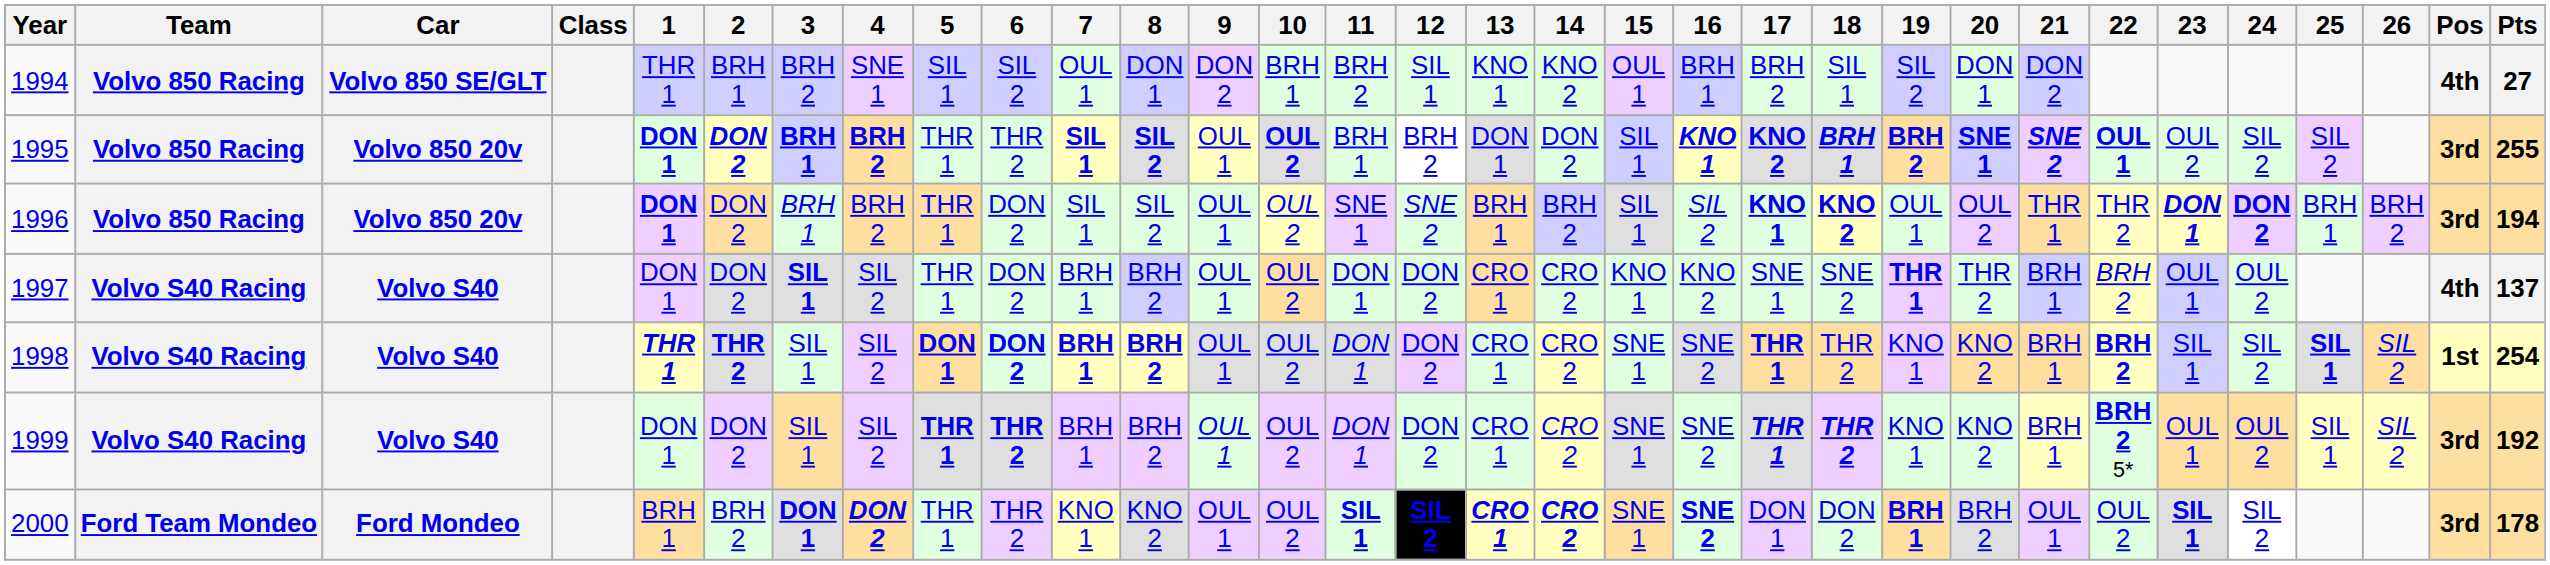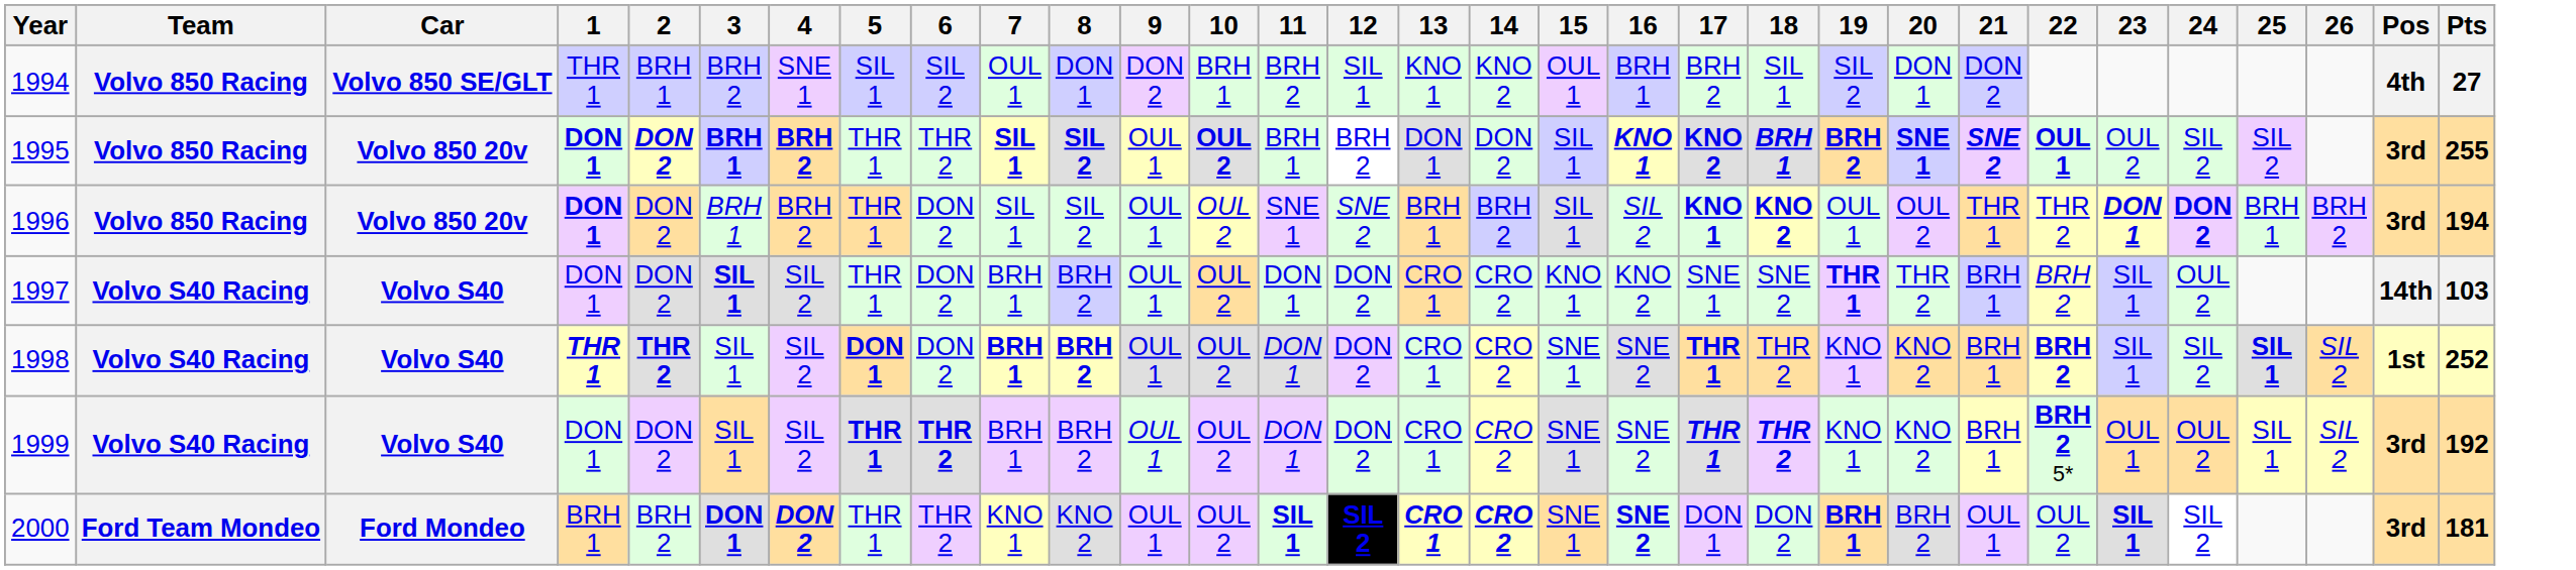 <table class="wikitable" style="text-align:center; font-size:85%">
 <tr>
 <th>Year</th>
 <th>Team</th>
 <th>Car</th>
-<th>Class</th>
 <th>1</th>
 <th>2</th>
 <th>3</th>
 <th>4</th>
 <th>5</th>
 <th>6</th>
 <th>7</th>
 <th>8</th>
 <th>9</th>
 <th>10</th>
 <th>11</th>
 <th>12</th>
 <th>13</th>
 <th>14</th>
 <th>15</th>
 <th>16</th>
 <th>17</th>
 <th>18</th>
 <th>19</th>
 <th>20</th>
 <th>21</th>
 <th>22</th>
 <th>23</th>
 <th>24</th>
 <th>25</th>
 <th>26</th>
 <th>Pos</th>
 <th>Pts</th>
 </tr>
 <tr>
 <td><a href='#'>1994</a></td>
 <th nowrap><a href='#'>Volvo 850 Racing</a></th>
 <th nowrap><a href='#'>Volvo 850 SE/GLT</a></th>
-<th></th>
 <td style="background:#CFCFFF;"><a href='#'>THR<br>1</a><br></td>
 <td style="background:#CFCFFF;"><a href='#'>BRH<br>1</a><br></td>
 <td style="background:#CFCFFF;"><a href='#'>BRH<br>2</a><br></td>
 <td style="background:#EFCFFF;"><a href='#'>SNE<br>1</a><br></td>
 <td style="background:#CFCFFF;"><a href='#'>SIL<br>1</a><br></td>
 <td style="background:#CFCFFF;"><a href='#'>SIL<br>2</a><br></td>
 <td style="background:#DFFFDF;"><a href='#'>OUL<br>1</a><br></td>
 <td style="background:#CFCFFF;"><a href='#'>DON<br>1</a><br></td>
 <td style="background:#EFCFFF;"><a href='#'>DON<br>2</a><br></td>
 <td style="background:#DFFFDF;"><a href='#'>BRH<br>1</a><br></td>
 <td style="background:#DFFFDF;"><a href='#'>BRH<br>2</a><br></td>
 <td style="background:#DFFFDF;"><a href='#'>SIL<br>1</a><br></td>
 <td style="background:#DFFFDF;"><a href='#'>KNO<br>1</a><br></td>
 <td style="background:#DFFFDF;"><a href='#'>KNO<br>2</a><br></td>
 <td style="background:#EFCFFF;"><a href='#'>OUL<br>1</a><br></td>
 <td style="background:#CFCFFF;"><a href='#'>BRH<br>1</a><br></td>
 <td style="background:#DFFFDF;"><a href='#'>BRH<br>2</a><br></td>
 <td style="background:#DFFFDF;"><a href='#'>SIL<br>1</a><br></td>
 <td style="background:#CFCFFF;"><a href='#'>SIL<br>2</a><br></td>
 <td style="background:#DFFFDF;"><a href='#'>DON<br>1</a><br></td>
 <td style="background:#CFCFFF;"><a href='#'>DON<br>2</a><br></td>
 <td></td>
 <td></td>
 <td></td>
 <td></td>
 <td></td>
 <th>4th</th>
 <th>27</th>
 </tr>
 <tr>
 <td><a href='#'>1995</a></td>
 <th nowrap><a href='#'>Volvo 850 Racing</a></th>
 <th nowrap><a href='#'>Volvo 850 20v</a></th>
-<th></th>
 <td style="background:#DFFFDF;"><strong><a href='#'>DON<br>1</a></strong><br></td>
 <td style="background:#FFFFBF;"><strong><em><a href='#'>DON<br>2</a></em></strong><br></td>
 <td style="background:#CFCFFF;"><strong><a href='#'>BRH<br>1</a></strong><br></td>
 <td style="background:#FFDF9F;"><strong><a href='#'>BRH<br>2</a></strong><br></td>
 <td style="background:#DFFFDF;"><a href='#'>THR<br>1</a><br></td>
 <td style="background:#DFFFDF;"><a href='#'>THR<br>2</a><br></td>
 <td style="background:#FFFFBF;"><strong><a href='#'>SIL<br>1</a></strong><br></td>
 <td style="background:#DFDFDF;"><strong><a href='#'>SIL<br>2</a></strong><br></td>
 <td style="background:#FFFFBF;"><a href='#'>OUL<br>1</a><br></td>
 <td style="background:#DFDFDF;"><strong><a href='#'>OUL<br>2</a></strong><br></td>
 <td style="background:#DFFFDF;"><a href='#'>BRH<br>1</a><br></td>
 <td style="background:#FFFFFF;"><a href='#'>BRH<br>2</a><br></td>
 <td style="background:#DFDFDF;"><a href='#'>DON<br>1</a><br></td>
 <td style="background:#DFFFDF;"><a href='#'>DON<br>2</a><br></td>
 <td style="background:#CFCFFF;"><a href='#'>SIL<br>1</a><br></td>
 <td style="background:#FFFFBF;"><strong><em><a href='#'>KNO<br>1</a></em></strong><br></td>
 <td style="background:#DFDFDF;"><strong><a href='#'>KNO<br>2</a></strong><br></td>
 <td style="background:#DFDFDF;"><strong><em><a href='#'>BRH<br>1</a></em></strong><br></td>
 <td style="background:#FFDF9F;"><strong><a href='#'>BRH<br>2</a></strong><br></td>
 <td style="background:#CFCFFF;"><strong><a href='#'>SNE<br>1</a></strong><br></td>
 <td style="background:#EFCFFF;"><strong><em><a href='#'>SNE<br>2</a></em></strong><br></td>
 <td style="background:#DFFFDF;"><strong><a href='#'>OUL<br>1</a><br></strong></td>
 <td style="background:#DFFFDF;"><a href='#'>OUL<br>2</a><br></td>
 <td style="background:#DFFFDF;"><a href='#'>SIL<br>2</a><br></td>
 <td style="background:#EFCFFF;"><a href='#'>SIL<br>2</a><br></td>
 <td></td>
 <td style="background:#FFDF9F;"><strong>3rd</strong></td>
 <td style="background:#FFDF9F;"><strong>255</strong></td>
 </tr>
 <tr>
 <td><a href='#'>1996</a></td>
 <th nowrap><a href='#'>Volvo 850 Racing</a></th>
 <th nowrap><a href='#'>Volvo 850 20v</a></th>
-<th></th>
 <td style="background:#EFCFFF;"><strong><a href='#'>DON<br>1</a></strong><br></td>
 <td style="background:#FFDF9F;"><a href='#'>DON<br>2</a><br></td>
 <td style="background:#DFFFDF;"><em><a href='#'>BRH<br>1</a></em><br></td>
 <td style="background:#FFDF9F;"><a href='#'>BRH<br>2</a><br></td>
 <td style="background:#FFDF9F;"><a href='#'>THR<br>1</a><br></td>
 <td style="background:#DFFFDF;"><a href='#'>DON<br>2</a><br></td>
 <td style="background:#DFFFDF;"><a href='#'>SIL<br>1</a><br></td>
 <td style="background:#DFFFDF;"><a href='#'>SIL<br>2</a><br></td>
 <td style="background:#DFFFDF;"><a href='#'>OUL<br>1</a><br></td>
 <td style="background:#FFFFBF;"><em><a href='#'>OUL<br>2</a></em><br></td>
 <td style="background:#EFCFFF;"><a href='#'>SNE<br>1</a><br></td>
 <td style="background:#DFFFDF;"><em><a href='#'>SNE<br>2</a></em><br></td>
 <td style="background:#FFDF9F;"><a href='#'>BRH<br>1</a><br></td>
 <td style="background:#CFCFFF;"><a href='#'>BRH<br>2</a><br></td>
 <td style="background:#DFDFDF;"><a href='#'>SIL<br>1</a><br></td>
 <td style="background:#DFFFDF;"><em><a href='#'>SIL<br>2</a></em><br></td>
 <td style="background:#DFFFDF;"><strong><a href='#'>KNO<br>1</a></strong><br></td>
 <td style="background:#FFFFBF;"><strong><a href='#'>KNO<br>2</a></strong><br></td>
 <td style="background:#DFFFDF;"><a href='#'>OUL<br>1</a><br></td>
 <td style="background:#EFCFFF;"><a href='#'>OUL<br>2</a><br></td>
 <td style="background:#FFDF9F;"><a href='#'>THR<br>1</a><br></td>
 <td style="background:#FFFFBF;"><a href='#'>THR<br>2</a><br></td>
 <td style="background:#FFFFBF;"><strong><em><a href='#'>DON<br>1</a></em></strong><br></td>
 <td style="background:#EFCFFF;"><strong><a href='#'>DON<br>2</a></strong><br></td>
 <td style="background:#DFFFDF;"><a href='#'>BRH<br>1</a><br></td>
 <td style="background:#EFCFFF;"><a href='#'>BRH<br>2</a><br></td>
 <td style="background:#FFDF9F;"><strong>3rd</strong></td>
 <td style="background:#FFDF9F;"><strong>194</strong></td>
 </tr>
 <tr>
 <td><a href='#'>1997</a></td>
 <th nowrap><a href='#'>Volvo S40 Racing</a></th>
 <th nowrap><a href='#'>Volvo S40</a></th>
-<th></th>
 <td style="background:#EFCFFF;"><a href='#'>DON<br>1</a><br></td>
 <td style="background:#DFDFDF;"><a href='#'>DON<br>2</a><br></td>
 <td style="background:#DFDFDF;"><strong><a href='#'>SIL<br>1</a><br></strong></td>
 <td style="background:#DFDFDF;"><a href='#'>SIL<br>2</a><br></td>
 <td style="background:#DFFFDF;"><a href='#'>THR<br>1</a><br></td>
 <td style="background:#DFFFDF;"><a href='#'>DON<br>2</a><br></td>
 <td style="background:#DFFFDF;"><a href='#'>BRH<br>1</a><br></td>
 <td style="background:#CFCFFF;"><a href='#'>BRH<br>2</a><br></td>
 <td style="background:#DFFFDF;"><a href='#'>OUL<br>1</a><br></td>
 <td style="background:#FFDF9F;"><a href='#'>OUL<br>2</a><br></td>
 <td style="background:#DFFFDF;"><a href='#'>DON<br>1</a><br></td>
 <td style="background:#DFFFDF;"><a href='#'>DON<br>2</a><br></td>
 <td style="background:#FFDF9F;"><a href='#'>CRO<br>1</a><br></td>
 <td style="background:#DFFFDF;"><a href='#'>CRO<br>2</a><br></td>
 <td style="background:#DFFFDF;"><a href='#'>KNO<br>1</a><br></td>
 <td style="background:#DFFFDF;"><a href='#'>KNO<br>2</a><br></td>
 <td style="background:#DFFFDF;"><a href='#'>SNE<br>1</a><br></td>
 <td style="background:#DFFFDF;"><a href='#'>SNE<br>2</a><br></td>
 <td style="background:#EFCFFF;"><strong><a href='#'>THR<br>1</a></strong><br></td>
 <td style="background:#DFFFDF;"><a href='#'>THR<br>2</a><br></td>
 <td style="background:#CFCFFF;"><a href='#'>BRH<br>1</a><br></td>
 <td style="background:#FFFFBF;"><em><a href='#'>BRH<br>2</a></em><br></td>
-<td style="background:#CFCFFF;"><a href='#'>OUL<br>1</a><br></td>
+<td style="background:#CFCFFF;"><a href='#'>SIL<br>1</a><br></td>
 <td style="background:#DFFFDF;"><a href='#'>OUL<br>2</a><br></td>
 <td></td>
 <td></td>
-<th>4th</th>
-<th>137</th>
+<th>14th</th>
+<th>103</th>
 </tr>
 <tr>
 <td><a href='#'>1998</a></td>
 <th nowrap><a href='#'>Volvo S40 Racing</a></th>
 <th nowrap><a href='#'>Volvo S40</a></th>
-<th></th>
 <td style="background:#FFFFBF;"><strong><em><a href='#'>THR<br>1</a></em></strong><br></td>
 <td style="background:#DFDFDF;"><strong><a href='#'>THR<br>2</a></strong><br></td>
 <td style="background:#DFFFDF;"><a href='#'>SIL<br>1</a><br></td>
 <td style="background:#EFCFFF;"><a href='#'>SIL<br>2</a><br></td>
 <td style="background:#FFDF9F;"><strong><a href='#'>DON<br>1</a></strong><br></td>
-<td style="background:#DFFFDF;"><strong><a href='#'>DON<br>2</a><br></strong></td>
+<td style="background:#DFFFDF;"><a href='#'>DON<br>2</a><br></td>
 <td style="background:#FFFFBF;"><strong><a href='#'>BRH<br>1</a></strong><br></td>
 <td style="background:#FFFFBF;"><strong><a href='#'>BRH<br>2</a></strong><br></td>
 <td style="background:#DFDFDF;"><a href='#'>OUL<br>1</a><br></td>
 <td style="background:#DFDFDF;"><a href='#'>OUL<br>2</a><br></td>
 <td style="background:#DFDFDF;"><em><a href='#'>DON<br>1</a></em><br></td>
 <td style="background:#EFCFFF;"><a href='#'>DON<br>2</a><br></td>
 <td style="background:#DFFFDF;"><a href='#'>CRO<br>1</a><br></td>
 <td style="background:#FFFFBF;"><a href='#'>CRO<br>2</a><br></td>
 <td style="background:#DFFFDF;"><a href='#'>SNE<br>1</a><br></td>
 <td style="background:#DFDFDF;"><a href='#'>SNE<br>2</a><br></td>
 <td style="background:#FFDF9F;"><strong><a href='#'>THR<br>1</a></strong><br></td>
 <td style="background:#FFDF9F;"><a href='#'>THR<br>2</a><br></td>
 <td style="background:#EFCFFF;"><a href='#'>KNO<br>1</a><br></td>
 <td style="background:#FFDF9F;"><a href='#'>KNO<br>2</a><br></td>
 <td style="background:#FFDF9F;"><a href='#'>BRH<br>1</a><br></td>
 <td style="background:#FFFFBF;"><strong><a href='#'>BRH<br>2</a></strong><br></td>
 <td style="background:#CFCFFF;"><a href='#'>SIL<br>1</a><br></td>
 <td style="background:#DFFFDF;"><a href='#'>SIL<br>2</a><br></td>
 <td style="background:#DFDFDF;"><strong><a href='#'>SIL<br>1</a></strong><br></td>
 <td style="background:#FFDF9F;"><em><a href='#'>SIL<br>2</a></em><br></td>
 <td style="background:#FFFFBF;"><strong>1st</strong></td>
-<td style="background:#FFFFBF;"><strong>254</strong></td>
+<td style="background:#FFFFBF;"><strong>252</strong></td>
 </tr>
 <tr>
 <td><a href='#'>1999</a></td>
 <th nowrap><a href='#'>Volvo S40 Racing</a></th>
 <th nowrap><a href='#'>Volvo S40</a></th>
-<th></th>
 <td style="background:#DFFFDF;"><a href='#'>DON<br>1</a><br></td>
 <td style="background:#EFCFFF;"><a href='#'>DON<br>2</a><br></td>
 <td style="background:#FFDF9F;"><a href='#'>SIL<br>1</a><br></td>
 <td style="background:#EFCFFF;"><a href='#'>SIL<br>2</a><br></td>
 <td style="background:#DFDFDF;"><strong><a href='#'>THR<br>1</a></strong><br></td>
 <td style="background:#DFDFDF;"><strong><a href='#'>THR<br>2</a></strong><br></td>
 <td style="background:#EFCFFF;"><a href='#'>BRH<br>1</a><br></td>
 <td style="background:#EFCFFF;"><a href='#'>BRH<br>2</a><br></td>
 <td style="background:#DFFFDF;"><em><a href='#'>OUL<br>1</a></em><br></td>
 <td style="background:#EFCFFF;"><a href='#'>OUL<br>2</a><br></td>
 <td style="background:#EFCFFF;"><em><a href='#'>DON<br>1</a></em><br></td>
 <td style="background:#DFFFDF;"><a href='#'>DON<br>2</a><br></td>
 <td style="background:#DFFFDF;"><a href='#'>CRO<br>1</a><br></td>
 <td style="background:#FFFFBF;"><em><a href='#'>CRO<br>2</a></em><br></td>
 <td style="background:#DFDFDF;"><a href='#'>SNE<br>1</a><br></td>
 <td style="background:#DFFFDF;"><a href='#'>SNE<br>2</a><br></td>
 <td style="background:#DFDFDF;"><strong><em><a href='#'>THR<br>1</a></em></strong><br></td>
 <td style="background:#EFCFFF;"><strong><em><a href='#'>THR<br>2</a></em></strong><br></td>
 <td style="background:#DFFFDF;"><a href='#'>KNO<br>1</a><br></td>
 <td style="background:#DFFFDF;"><a href='#'>KNO<br>2</a><br></td>
 <td style="background:#FFFFBF;"><a href='#'>BRH<br>1</a><br></td>
 <td style="background:#DFFFDF;"><strong><a href='#'>BRH<br>2</a></strong><br><small>5*</small></td>
 <td style="background:#FFDF9F;"><a href='#'>OUL<br>1</a><br></td>
 <td style="background:#FFDF9F;"><a href='#'>OUL<br>2</a><br></td>
 <td style="background:#FFFFBF;"><a href='#'>SIL<br>1</a><br></td>
 <td style="background:#FFFFBF;"><em><a href='#'>SIL<br>2</a></em><br></td>
 <td style="background:#FFDF9F;"><strong>3rd</strong></td>
 <td style="background:#FFDF9F;"><strong>192</strong></td>
 </tr>
 <tr>
 <td><a href='#'>2000</a></td>
 <th nowrap><a href='#'>Ford Team Mondeo</a></th>
 <th nowrap><a href='#'>Ford Mondeo</a></th>
-<th><span></span></th>
 <td style="background:#FFDF9F;"><a href='#'>BRH<br>1</a><br></td>
 <td style="background:#DFFFDF;"><a href='#'>BRH<br>2</a><br></td>
 <td style="background:#DFDFDF;"><strong><a href='#'>DON<br>1</a></strong><br></td>
 <td style="background:#FFDF9F;"><strong><em><a href='#'>DON<br>2</a></em></strong><br></td>
 <td style="background:#DFFFDF;"><a href='#'>THR<br>1</a><br></td>
 <td style="background:#EFCFFF;"><a href='#'>THR<br>2</a><br></td>
 <td style="background:#FFFFBF;"><a href='#'>KNO<br>1</a><br></td>
 <td style="background:#DFDFDF;"><a href='#'>KNO<br>2</a><br></td>
 <td style="background:#EFCFFF;"><a href='#'>OUL<br>1</a><br></td>
 <td style="background:#EFCFFF;"><a href='#'>OUL<br>2</a><br></td>
 <td style="background:#DFFFDF;"><strong><a href='#'>SIL<br>1</a></strong><br></td>
 <td style="background:#000000; color:white"><strong><a href='#'><span>SIL<br>2</span></a></strong><br></td>
 <td style="background:#FFFFBF;"><strong><em><a href='#'>CRO<br>1</a></em></strong><br></td>
 <td style="background:#FFFFBF;"><strong><em><a href='#'>CRO<br>2</a></em></strong><br></td>
 <td style="background:#FFDF9F;"><a href='#'>SNE<br>1</a><br></td>
 <td style="background:#DFFFDF;"><strong><a href='#'>SNE<br>2</a></strong><br></td>
 <td style="background:#EFCFFF;"><a href='#'>DON<br>1</a><br></td>
 <td style="background:#DFFFDF;"><a href='#'>DON<br>2</a><br></td>
 <td style="background:#FFDF9F;"><strong><a href='#'>BRH<br>1</a></strong><br></td>
 <td style="background:#DFDFDF;"><a href='#'>BRH<br>2</a><br></td>
 <td style="background:#EFCFFF;"><a href='#'>OUL<br>1</a><br></td>
 <td style="background:#DFFFDF;"><a href='#'>OUL<br>2</a><br></td>
 <td style="background:#DFDFDF;"><strong><a href='#'>SIL<br>1</a></strong><br></td>
 <td style="background:#FFFFFF;"><a href='#'>SIL<br>2</a><br></td>
 <td></td>
 <td></td>
 <td style="background:#FFDF9F;"><strong>3rd</strong></td>
-<td style="background:#FFDF9F;"><strong>178</strong></td>
+<td style="background:#FFDF9F;"><strong>181</strong></td>
 </tr>
 </table>
